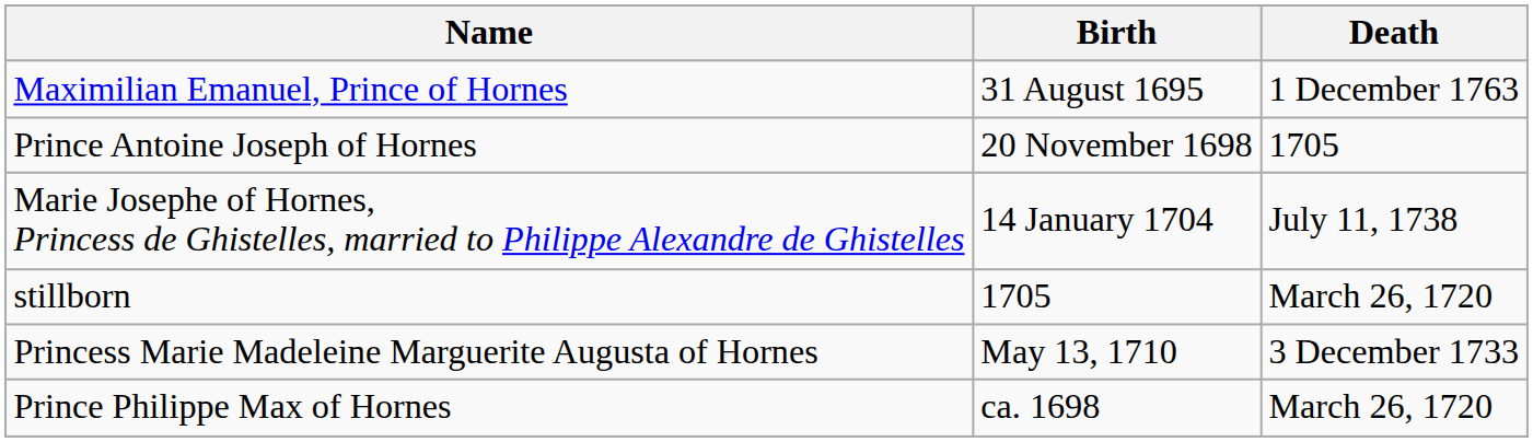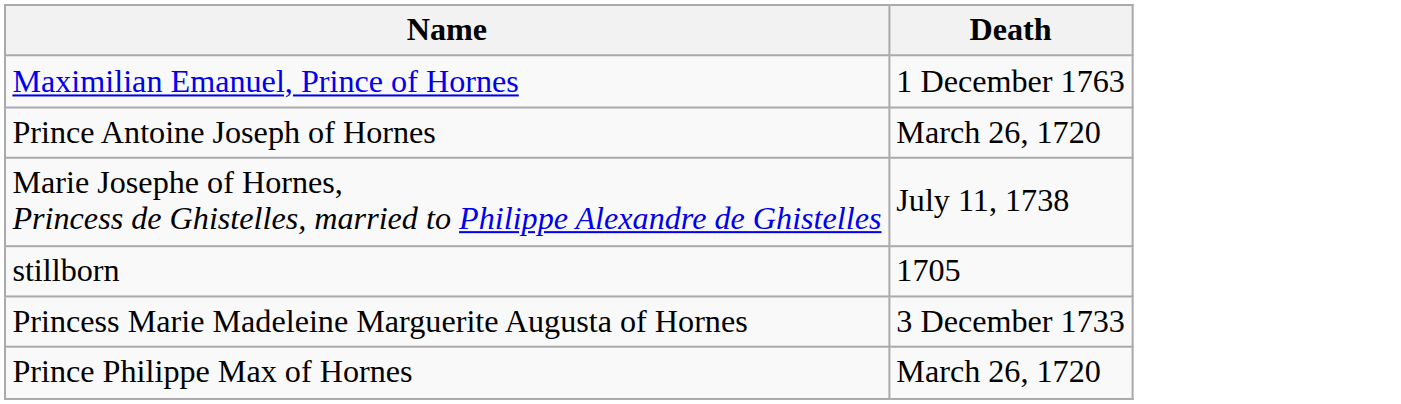 <table class="wikitable">
 <tr>
 <th>Name</th>
-<th>Birth</th>
 <th>Death</th>
 </tr>
 <tr>
 <td><a href='#'>Maximilian Emanuel, Prince of Hornes</a></td>
-<td>31 August 1695</td>
 <td>1 December 1763</td>
 </tr>
 <tr>
 <td>Prince Antoine Joseph of Hornes</td>
-<td>20 November 1698</td>
-<td>1705</td>
+<td>March 26, 1720</td>
 </tr>
 <tr>
 <td>Marie Josephe of Hornes,<br><em>Princess de Ghistelles, married to <a href='#'>Philippe  Alexandre de Ghistelles</a></em></td>
-<td>14 January 1704</td>
 <td>July 11, 1738</td>
 </tr>
 <tr>
 <td>stillborn</td>
 <td>1705</td>
-<td>March 26, 1720</td>
 </tr>
 <tr>
 <td>Princess Marie Madeleine Marguerite Augusta of Hornes</td>
-<td>May 13, 1710</td>
 <td>3 December 1733</td>
 </tr>
 <tr>
 <td>Prince Philippe Max of Hornes</td>
-<td>ca. 1698</td>
 <td>March 26, 1720</td>
 </tr>
 </table>
